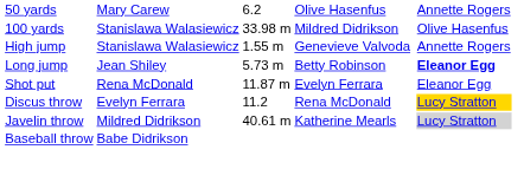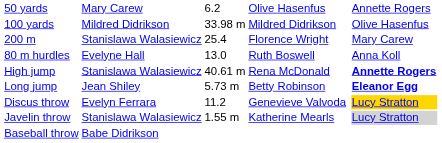 <table>
 <tr>
 <td><a href='#'>50 yards</a></td>
 <td><a href='#'>Mary Carew</a></td>
 <td>6.2</td>
 <td><a href='#'>Olive Hasenfus</a></td>
 <td></td>
 <td><a href='#'>Annette Rogers</a></td>
 <td></td>
 </tr>
 <tr>
 <td><a href='#'>100 yards</a></td>
-<td><a href='#'>Stanislawa Walasiewicz</a></td>
+<td><a href='#'>Mildred Didrikson</a></td>
 <td>33.98 m</td>
 <td><a href='#'>Mildred Didrikson</a></td>
 <td></td>
 <td><a href='#'>Olive Hasenfus</a></td>
 <td></td>
 </tr>
 <tr>
+<td><a href='#'>200 m</a></td>
+<td><a href='#'>Stanislawa Walasiewicz</a></td>
+<td>25.4</td>
+<td><a href='#'>Florence Wright</a></td>
+<td></td>
+<td><a href='#'>Mary Carew</a></td>
+<td></td>
+</tr>
+<tr>
+<td><a href='#'>80 m hurdles</a></td>
+<td><a href='#'>Evelyne Hall</a></td>
+<td>13.0</td>
+<td><a href='#'>Ruth Boswell</a></td>
+<td></td>
+<td><a href='#'>Anna Koll</a></td>
+<td></td>
+</tr>
+<tr>
 <td><a href='#'>High jump</a></td>
 <td><a href='#'>Stanislawa Walasiewicz</a></td>
-<td>1.55 m</td>
-<td><a href='#'>Genevieve Valvoda</a></td>
+<td>40.61 m</td>
+<td><a href='#'>Rena McDonald</a></td>
 <td></td>
-<td><a href='#'>Annette Rogers</a></td>
+<td><strong><a href='#'>Annette Rogers</a></strong></td>
 <td></td>
 </tr>
 <tr>
 <td><a href='#'>Long jump</a></td>
 <td><a href='#'>Jean Shiley</a></td>
 <td>5.73 m</td>
 <td><a href='#'>Betty Robinson</a></td>
 <td></td>
 <td><strong><a href='#'>Eleanor Egg</a></strong></td>
 <td></td>
 </tr>
 <tr>
-<td><a href='#'>Shot put</a></td>
-<td><a href='#'>Rena McDonald</a></td>
-<td>11.87 m</td>
-<td><a href='#'>Evelyn Ferrara</a></td>
-<td></td>
-<td><a href='#'>Eleanor Egg</a></td>
-<td></td>
-</tr>
-<tr>
 <td><a href='#'>Discus throw</a></td>
 <td><a href='#'>Evelyn Ferrara</a></td>
 <td>11.2</td>
-<td><a href='#'>Rena McDonald</a></td>
+<td><a href='#'>Genevieve Valvoda</a></td>
 <td></td>
 <td style="background: gold;"><a href='#'>Lucy Stratton</a></td>
 <td></td>
 </tr>
 <tr>
 <td><a href='#'>Javelin throw</a></td>
-<td><a href='#'>Mildred Didrikson</a></td>
-<td>40.61 m</td>
+<td><a href='#'>Stanislawa Walasiewicz</a></td>
+<td>1.55 m</td>
 <td><a href='#'>Katherine Mearls</a></td>
 <td></td>
 <td style="background: lightgrey;"><a href='#'>Lucy Stratton</a></td>
 <td></td>
 </tr>
 <tr>
 <td><a href='#'>Baseball throw</a></td>
 <td><a href='#'>Babe Didrikson</a></td>
 <td></td>
 <td></td>
 <td></td>
 <td></td>
 <td></td>
 </tr>
 </table>
